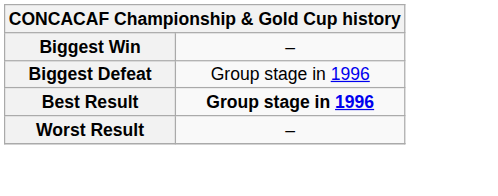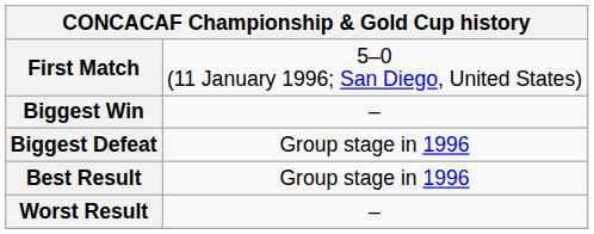 <table class="wikitable collapsible collapsed" style="text-align: center;font-size:90%;">
 <tr>
 <th colspan=2>CONCACAF Championship & Gold Cup history</th>
+</tr>
+<tr>
+<th>First Match</th>
+<td> 5–0 <br>(11 January 1996; <a href='#'>San Diego</a>, United States)</td>
 </tr>
 <tr>
 <th>Biggest Win</th>
 <td>–</td>
 </tr>
 <tr>
 <th>Biggest Defeat</th>
 <td>Group stage in <a href='#'>1996</a></td>
 </tr>
 <tr>
 <th>Best Result</th>
-<td><strong>Group stage in <a href='#'>1996</a></strong></td>
+<td>Group stage in <a href='#'>1996</a></td>
 </tr>
 <tr>
 <th>Worst Result</th>
 <td>–</td>
 </tr>
 <tr>
 </tr>
 </table>
